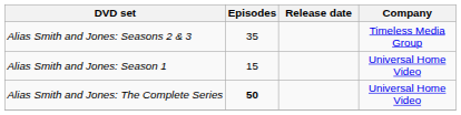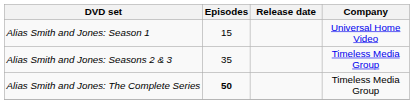 <table class=wikitable style="text-align:center">
 <tr>
 <th>DVD set</th>
 <th>Episodes</th>
 <th width=110px>Release date</th>
 <th width=136px>Company</th>
 </tr>
 <tr>
+<td align="left"><em>Alias Smith and Jones: Season 1</em></td>
+<td>15</td>
+<td></td>
+<td><a href='#'>Universal Home Video</a></td>
+</tr>
+<tr>
 <td align="left"><em>Alias Smith and Jones: Seasons 2 & 3</em></td>
 <td>35</td>
 <td></td>
 <td><a href='#'>Timeless Media Group</a></td>
 </tr>
 <tr>
-<td align="left"><em>Alias Smith and Jones: Season 1</em></td>
-<td>15</td>
-<td></td>
-<td><a href='#'>Universal Home Video</a></td>
-</tr>
-<tr>
 <td align="left"><em>Alias Smith and Jones: The Complete Series</em></td>
 <td><strong>50</strong></td>
 <td></td>
-<td><a href='#'>Universal Home Video</a></td>
+<td>Timeless Media Group</td>
 </tr>
 <tr>
 </tr>
 </table>
